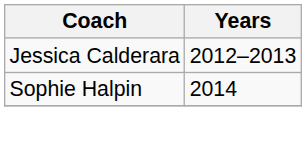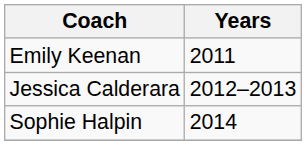 <table class="wikitable collapsible">
 <tr>
 <th>Coach</th>
 <th>Years</th>
+</tr>
+<tr>
+<td>Emily Keenan</td>
+<td>2011</td>
 </tr>
 <tr>
 <td>Jessica Calderara</td>
 <td>2012–2013</td>
 </tr>
 <tr>
 <td>Sophie Halpin</td>
 <td>2014</td>
 </tr>
 <tr>
 </tr>
 </table>
